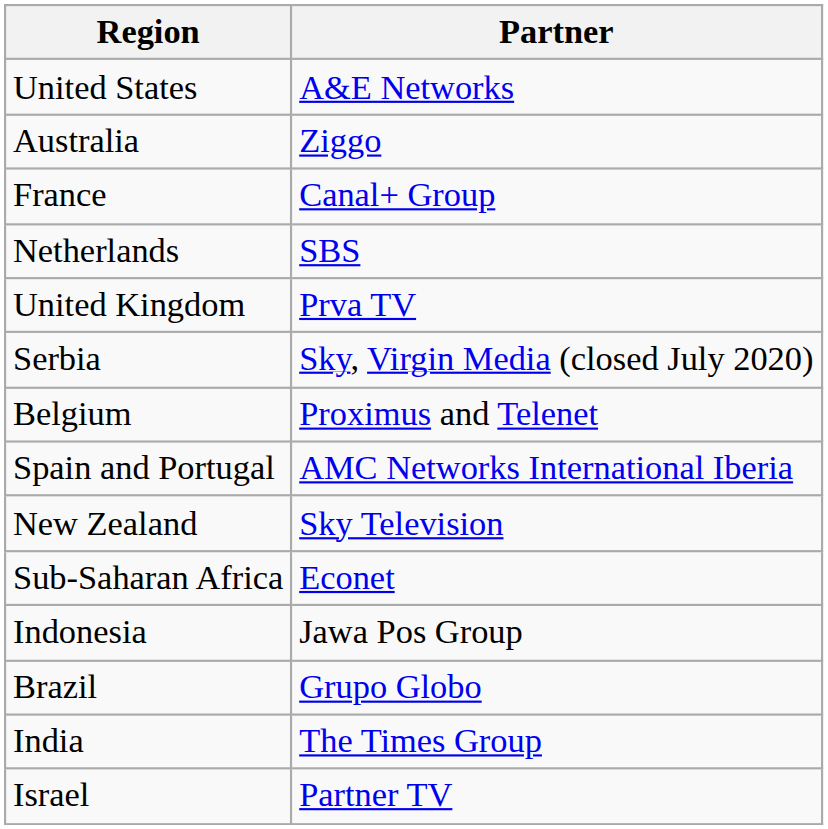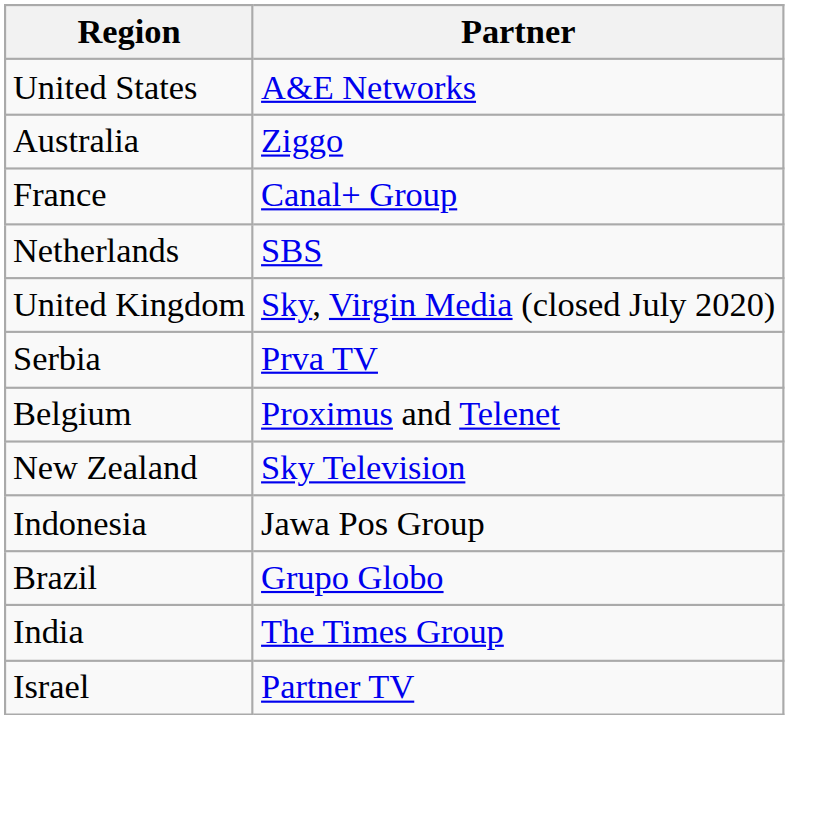 <table class="wikitable">
 <tr>
 <th>Region</th>
 <th>Partner</th>
 </tr>
 <tr>
 <td>United States</td>
 <td><a href='#'>A&E Networks</a></td>
 </tr>
 <tr>
 <td>Australia</td>
 <td><a href='#'>Ziggo</a></td>
 </tr>
 <tr>
 <td>France</td>
 <td><a href='#'>Canal+ Group</a></td>
 </tr>
 <tr>
 <td>Netherlands</td>
 <td><a href='#'>SBS</a></td>
 </tr>
 <tr>
 <td>United Kingdom</td>
-<td><a href='#'>Prva TV</a></td>
+<td><a href='#'>Sky</a>, <a href='#'>Virgin Media</a> (closed July 2020)</td>
 </tr>
 <tr>
 <td>Serbia</td>
-<td><a href='#'>Sky</a>, <a href='#'>Virgin Media</a> (closed July 2020)</td>
+<td><a href='#'>Prva TV</a></td>
 </tr>
 <tr>
 <td>Belgium</td>
 <td><a href='#'>Proximus</a> and <a href='#'>Telenet</a></td>
 </tr>
 <tr>
-<td>Spain and Portugal</td>
-<td><a href='#'>AMC Networks International Iberia</a></td>
-</tr>
-<tr>
 <td>New Zealand</td>
 <td><a href='#'>Sky Television</a></td>
-</tr>
-<tr>
-<td>Sub-Saharan Africa</td>
-<td><a href='#'>Econet</a></td>
 </tr>
 <tr>
 <td>Indonesia</td>
 <td>Jawa Pos Group</td>
 </tr>
 <tr>
 <td>Brazil</td>
 <td><a href='#'>Grupo Globo</a></td>
 </tr>
 <tr>
 <td>India</td>
 <td><a href='#'>The Times Group</a></td>
 </tr>
 <tr>
 <td>Israel</td>
 <td><a href='#'>Partner TV</a></td>
 </tr>
 </table>
